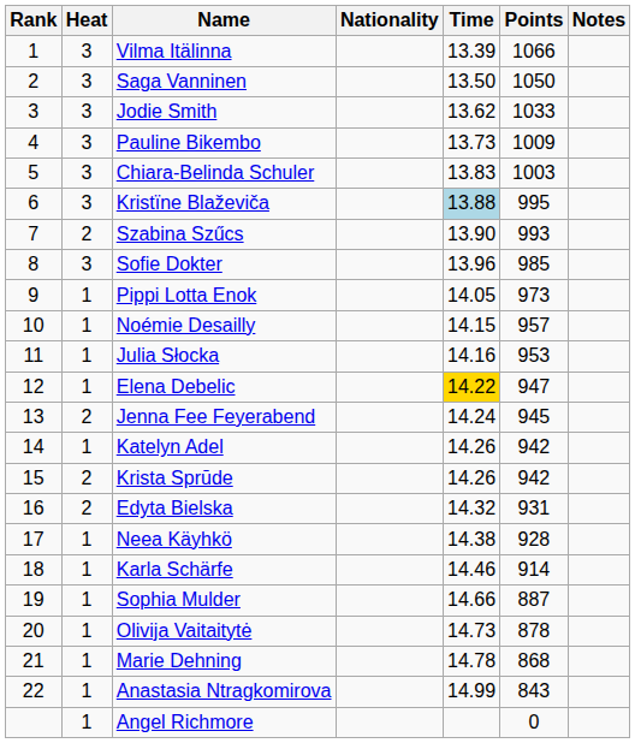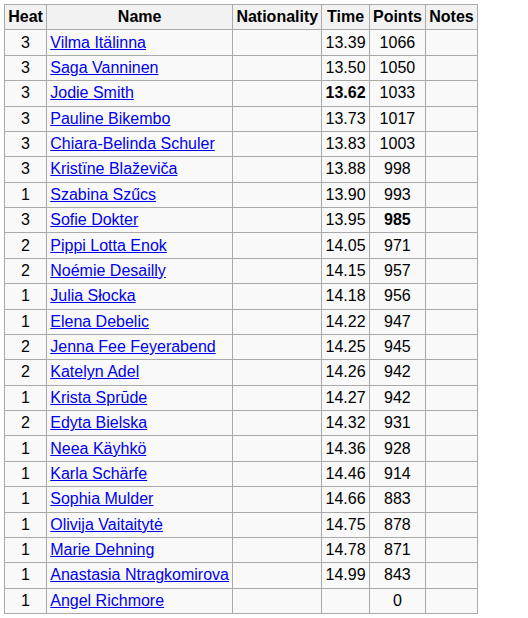 <table class="wikitable sortable" style="text-align:center">
 <tr>
-<th>Rank</th>
 <th>Heat</th>
 <th>Name</th>
 <th>Nationality</th>
 <th>Time</th>
 <th>Points</th>
 <th>Notes</th>
 </tr>
 <tr>
-<td>1</td>
 <td>3</td>
 <td align=left><a href='#'>Vilma Itälinna</a></td>
 <td align=left></td>
 <td>13.39</td>
 <td>1066</td>
 <td></td>
 </tr>
 <tr>
-<td>2</td>
 <td>3</td>
 <td align=left><a href='#'>Saga Vanninen</a></td>
 <td align=left></td>
 <td>13.50</td>
 <td>1050</td>
 <td></td>
 </tr>
 <tr>
 <td>3</td>
-<td>3</td>
 <td align=left><a href='#'>Jodie Smith</a></td>
 <td align=left></td>
-<td>13.62</td>
+<td><strong>13.62</strong></td>
 <td>1033</td>
 <td></td>
 </tr>
 <tr>
-<td>4</td>
 <td>3</td>
 <td align=left><a href='#'>Pauline Bikembo</a></td>
 <td align=left></td>
 <td>13.73</td>
-<td>1009</td>
+<td>1017</td>
 <td></td>
 </tr>
 <tr>
-<td>5</td>
 <td>3</td>
 <td align=left><a href='#'>Chiara-Belinda Schuler</a></td>
 <td align=left></td>
 <td>13.83</td>
 <td>1003</td>
 <td></td>
 </tr>
 <tr>
-<td>6</td>
 <td>3</td>
 <td align=left><a href='#'>Kristïne Blaževiča</a></td>
 <td align=left></td>
-<td style="background: lightblue;">13.88</td>
-<td>995</td>
+<td>13.88</td>
+<td>998</td>
 <td></td>
 </tr>
 <tr>
-<td>7</td>
-<td>2</td>
+<td>1</td>
 <td align=left><a href='#'>Szabina Szűcs</a></td>
 <td align=left></td>
 <td>13.90</td>
 <td>993</td>
 <td></td>
 </tr>
 <tr>
-<td>8</td>
 <td>3</td>
 <td align=left><a href='#'>Sofie Dokter</a></td>
 <td align=left></td>
-<td>13.96</td>
-<td>985</td>
+<td>13.95</td>
+<td><strong>985</strong></td>
 <td></td>
 </tr>
 <tr>
-<td>9</td>
-<td>1</td>
+<td>2</td>
 <td align=left><a href='#'>Pippi Lotta Enok</a></td>
 <td align=left></td>
 <td>14.05</td>
-<td>973</td>
+<td>971</td>
 <td></td>
 </tr>
 <tr>
-<td>10</td>
-<td>1</td>
+<td>2</td>
 <td align=left><a href='#'>Noémie Desailly</a></td>
 <td align=left></td>
 <td>14.15</td>
 <td>957</td>
 <td></td>
 </tr>
 <tr>
-<td>11</td>
 <td>1</td>
 <td align=left><a href='#'>Julia Słocka</a></td>
 <td align=left></td>
-<td>14.16</td>
-<td>953</td>
+<td>14.18</td>
+<td>956</td>
 <td></td>
 </tr>
 <tr>
-<td>12</td>
 <td>1</td>
 <td align=left><a href='#'>Elena Debelic</a></td>
 <td align=left></td>
-<td style="background: gold;">14.22</td>
+<td>14.22</td>
 <td>947</td>
 <td></td>
 </tr>
 <tr>
-<td>13</td>
 <td>2</td>
 <td align=left><a href='#'>Jenna Fee Feyerabend</a></td>
 <td align=left></td>
-<td>14.24</td>
+<td>14.25</td>
 <td>945</td>
 <td></td>
 </tr>
 <tr>
-<td>14</td>
-<td>1</td>
+<td>2</td>
 <td align=left><a href='#'>Katelyn Adel</a></td>
 <td align=left></td>
 <td>14.26</td>
 <td>942</td>
 <td></td>
 </tr>
 <tr>
-<td>15</td>
-<td>2</td>
+<td>1</td>
 <td align=left><a href='#'>Krista Sprūde</a></td>
 <td align=left></td>
-<td>14.26</td>
+<td>14.27</td>
 <td>942</td>
 <td></td>
 </tr>
 <tr>
-<td>16</td>
 <td>2</td>
 <td align=left><a href='#'>Edyta Bielska</a></td>
 <td align=left></td>
 <td>14.32</td>
 <td>931</td>
 <td></td>
 </tr>
 <tr>
-<td>17</td>
 <td>1</td>
 <td align=left><a href='#'>Neea Käyhkö</a></td>
 <td align=left></td>
-<td>14.38</td>
+<td>14.36</td>
 <td>928</td>
 <td></td>
 </tr>
 <tr>
-<td>18</td>
 <td>1</td>
 <td align=left><a href='#'>Karla Schärfe</a></td>
 <td align=left></td>
 <td>14.46</td>
 <td>914</td>
 <td></td>
 </tr>
 <tr>
-<td>19</td>
 <td>1</td>
 <td align=left><a href='#'>Sophia Mulder</a></td>
 <td align=left></td>
 <td>14.66</td>
-<td>887</td>
+<td>883</td>
 <td></td>
 </tr>
 <tr>
-<td>20</td>
 <td>1</td>
 <td align=left><a href='#'>Olivija Vaitaitytė</a></td>
 <td align=left></td>
-<td>14.73</td>
+<td>14.75</td>
 <td>878</td>
 <td></td>
 </tr>
 <tr>
-<td>21</td>
 <td>1</td>
 <td align=left><a href='#'>Marie Dehning</a></td>
 <td align=left></td>
 <td>14.78</td>
-<td>868</td>
+<td>871</td>
 <td></td>
 </tr>
 <tr>
-<td>22</td>
 <td>1</td>
 <td align=left><a href='#'>Anastasia Ntragkomirova</a></td>
 <td align=left></td>
 <td>14.99</td>
 <td>843</td>
 <td></td>
 </tr>
 <tr>
-<td></td>
 <td>1</td>
 <td align=left><a href='#'>Angel Richmore</a></td>
 <td align=left></td>
 <td></td>
 <td>0</td>
 <td></td>
 </tr>
 </table>
